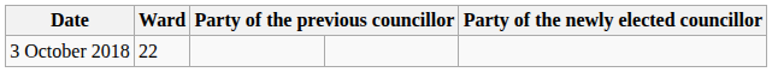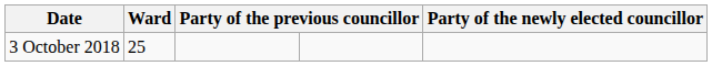 <table class="wikitable">
 <tr>
 <th>Date</th>
 <th>Ward</th>
 <th colspan=2>Party of the previous councillor</th>
 <th colspan=2>Party of the newly elected councillor</th>
 </tr>
 <tr>
 <td>3 October 2018</td>
-<td>22</td>
+<td>25</td>
 <td></td>
 <td></td>
 </tr>
 </table>
